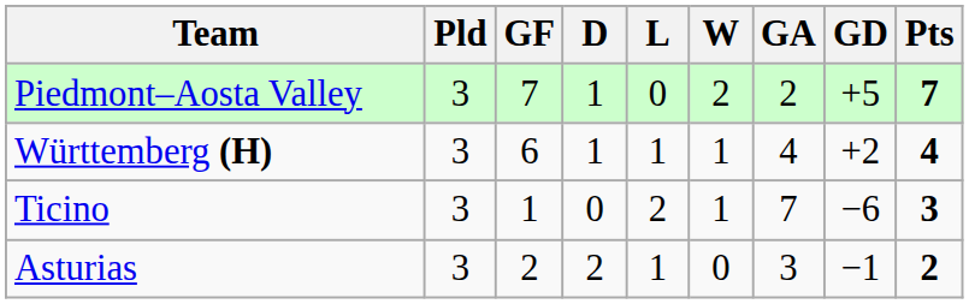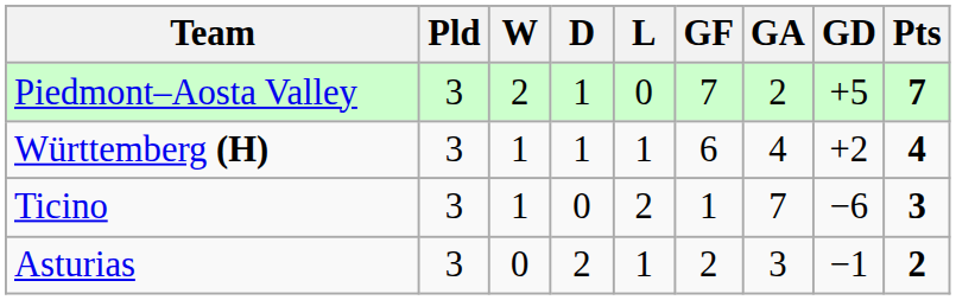 <table class="wikitable" style="text-align:center;">
 <tr>
 <th width=175>Team</th>
 <th width=20 abbr="Played">Pld</th>
-<th width=20 abbr="Goals for">GF</th>
+<th width=20 abbr="Won">W</th>
 <th width=20 abbr="Drawn">D</th>
 <th width=20 abbr="Lost">L</th>
-<th width=20 abbr="Won">W</th>
+<th width=20 abbr="Goals for">GF</th>
 <th width=20 abbr="Goals against">GA</th>
 <th width=20 abbr="Goal difference">GD</th>
 <th width=20 abbr="Points">Pts</th>
 </tr>
 <tr bgcolor=#ccffcc>
 <td align=left> <a href='#'>Piedmont–Aosta Valley</a></td>
 <td>3</td>
-<td>7</td>
+<td>2</td>
 <td>1</td>
 <td>0</td>
-<td>2</td>
+<td>7</td>
 <td>2</td>
 <td>+5</td>
 <td><strong>7</strong></td>
 </tr>
 <tr>
 <td align=left> <a href='#'>Württemberg</a> <strong>(H)</strong></td>
 <td>3</td>
-<td>6</td>
 <td>1</td>
 <td>1</td>
 <td>1</td>
+<td>6</td>
 <td>4</td>
 <td>+2</td>
 <td><strong>4</strong></td>
 </tr>
 <tr>
 <td align=left> <a href='#'>Ticino</a></td>
 <td>3</td>
 <td>1</td>
 <td>0</td>
 <td>2</td>
 <td>1</td>
 <td>7</td>
 <td>−6</td>
 <td><strong>3</strong></td>
 </tr>
 <tr>
 <td align=left> <a href='#'>Asturias</a></td>
 <td>3</td>
-<td>2</td>
+<td>0</td>
 <td>2</td>
 <td>1</td>
-<td>0</td>
+<td>2</td>
 <td>3</td>
 <td>−1</td>
 <td><strong>2</strong></td>
 </tr>
 </table>
